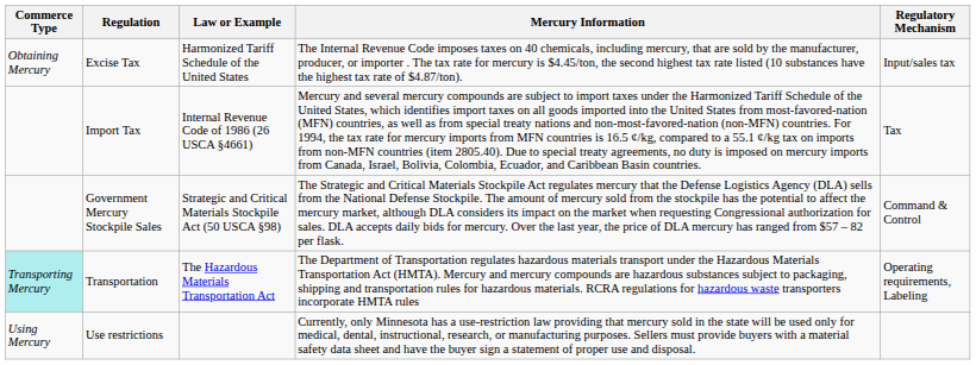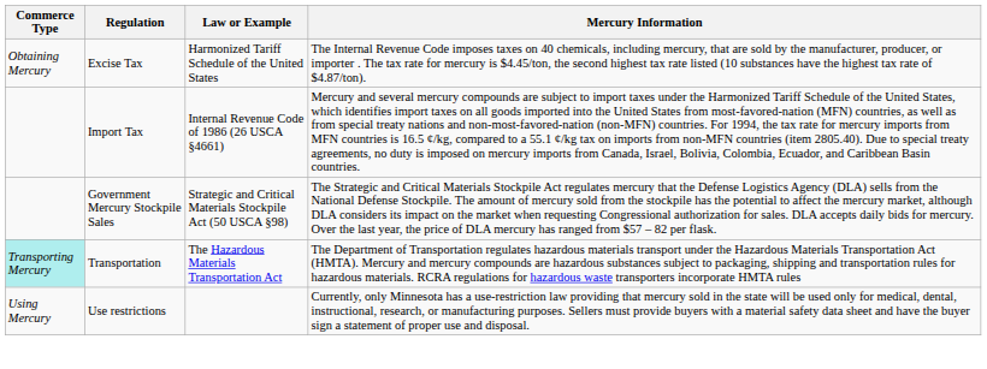 <table class="wikitable">
 <tr>
 <th>Commerce Type</th>
 <th>Regulation</th>
 <th>Law or Example</th>
 <th>Mercury Information</th>
-<th>Regulatory Mechanism</th>
 </tr>
 <tr>
 <td><em>Obtaining Mercury</em></td>
 <td>Excise Tax</td>
 <td>Harmonized Tariff Schedule of the United States</td>
 <td>The Internal Revenue Code imposes taxes on 40 chemicals, including mercury, that are sold by the manufacturer, producer, or importer . The tax rate for mercury is $4.45/ton, the second highest tax rate listed (10 substances have the highest tax rate of $4.87/ton).</td>
-<td>Input/sales tax</td>
 </tr>
 <tr>
 <td></td>
 <td>Import Tax</td>
 <td>Internal Revenue Code of 1986 (26 USCA §4661)</td>
 <td>Mercury and several mercury compounds are subject to import taxes under the Harmonized Tariff Schedule of the United States, which identifies import taxes on all goods imported into the United States from most-favored-nation (MFN) countries, as well as from special treaty nations and non-most-favored-nation (non-MFN) countries. For 1994, the tax rate for mercury imports from MFN countries is 16.5 ¢/kg, compared to a 55.1 ¢/kg tax on imports from non-MFN countries (item 2805.40). Due to special treaty agreements, no duty is imposed on mercury imports from Canada, Israel, Bolivia, Colombia, Ecuador, and Caribbean Basin countries.</td>
-<td>Tax</td>
 </tr>
 <tr>
 <td></td>
 <td>Government Mercury Stockpile Sales</td>
 <td>Strategic and Critical Materials Stockpile Act (50 USCA §98)</td>
 <td>The Strategic and Critical Materials Stockpile Act regulates mercury that the Defense Logistics Agency (DLA) sells from the National Defense Stockpile. The amount of mercury sold from the stockpile has the potential to affect the mercury market, although DLA considers its impact on the market when requesting Congressional authorization for sales. DLA accepts daily bids for mercury. Over the last year, the price of DLA mercury has ranged from $57 – 82 per flask.</td>
-<td>Command & Control</td>
 </tr>
 <tr>
 <td style="background: paleturquoise;"><em>Transporting Mercury</em></td>
 <td>Transportation</td>
 <td>The <a href='#'>Hazardous Materials Transportation Act</a></td>
 <td>The Department of Transportation regulates hazardous materials transport under the Hazardous Materials Transportation Act (HMTA). Mercury and mercury compounds are hazardous substances subject to packaging, shipping and transportation rules for hazardous materials. RCRA regulations for <a href='#'>hazardous waste</a> transporters incorporate HMTA rules</td>
-<td>Operating requirements, Labeling</td>
 </tr>
 <tr>
 <td><em>Using Mercury</em></td>
 <td>Use restrictions</td>
 <td></td>
 <td>Currently, only Minnesota has a use-restriction law providing that mercury sold in the state will be used only for medical, dental, instructional, research, or manufacturing purposes. Sellers must provide buyers with a material safety data sheet and have the buyer sign a statement of proper use and disposal.</td>
-<td></td>
 </tr>
 </table>
